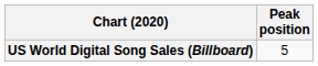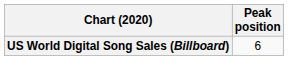 <table class="wikitable plainrowheaders" style="text-align:center">
 <tr>
 <th scope="col">Chart (2020)</th>
 <th scope="col">Peak<br>position</th>
 </tr>
 <tr>
 <th scope="row">US World Digital Song Sales (<em>Billboard</em>)</th>
-<td>5</td>
+<td>6</td>
 </tr>
 </table>
